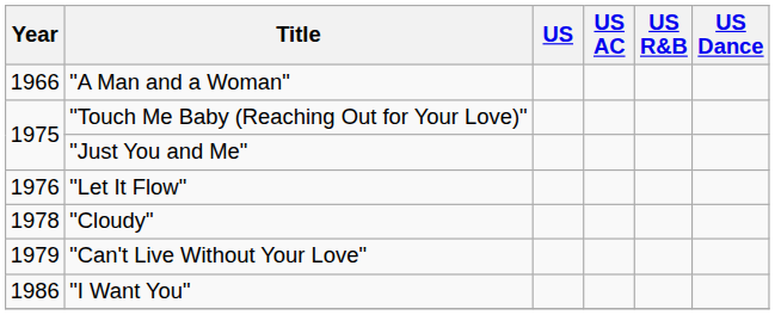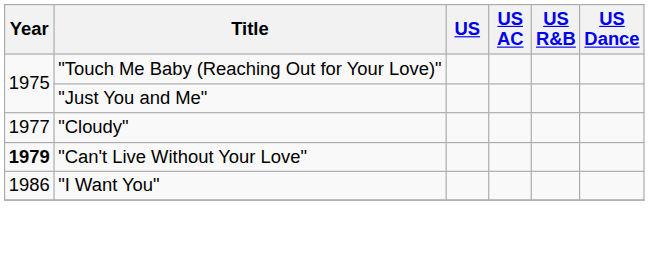 <table class=wikitable>
 <tr>
 <th>Year</th>
 <th>Title</th>
 <th width="30"><a href='#'>US</a></th>
 <th width="30"><a href='#'>US<br>AC</a></th>
 <th width="30"><a href='#'>US<br>R&B</a></th>
 <th width="30"><a href='#'>US<br>Dance</a></th>
-</tr>
-<tr>
-<td rowspan="1">1966</td>
-<td>"A Man and a Woman"</td>
-<td></td>
-<td></td>
-<td></td>
-<td></td>
 </tr>
 <tr>
 <td rowspan="2">1975</td>
 <td>"Touch Me Baby (Reaching Out for Your Love)"</td>
 <td></td>
 <td></td>
 <td></td>
 <td></td>
 </tr>
 <tr>
 <td>"Just You and Me"</td>
 <td></td>
 <td></td>
 <td></td>
 <td></td>
 </tr>
 <tr>
-<td rowspan="1">1976</td>
-<td>"Let It Flow"</td>
-<td></td>
-<td></td>
-<td></td>
-<td></td>
-</tr>
-<tr>
-<td rowspan="1">1978</td>
+<td rowspan="1">1977</td>
 <td>"Cloudy"</td>
 <td></td>
 <td></td>
 <td></td>
 <td></td>
 </tr>
 <tr>
-<td rowspan="1">1979</td>
+<td rowspan="1"><strong>1979</strong></td>
 <td>"Can't Live Without Your Love"</td>
 <td></td>
 <td></td>
 <td></td>
 <td></td>
 </tr>
 <tr>
 <td rowspan="1">1986</td>
 <td>"I Want You"</td>
 <td></td>
 <td></td>
 <td></td>
 <td></td>
 </tr>
 <tr>
 </tr>
 </table>
